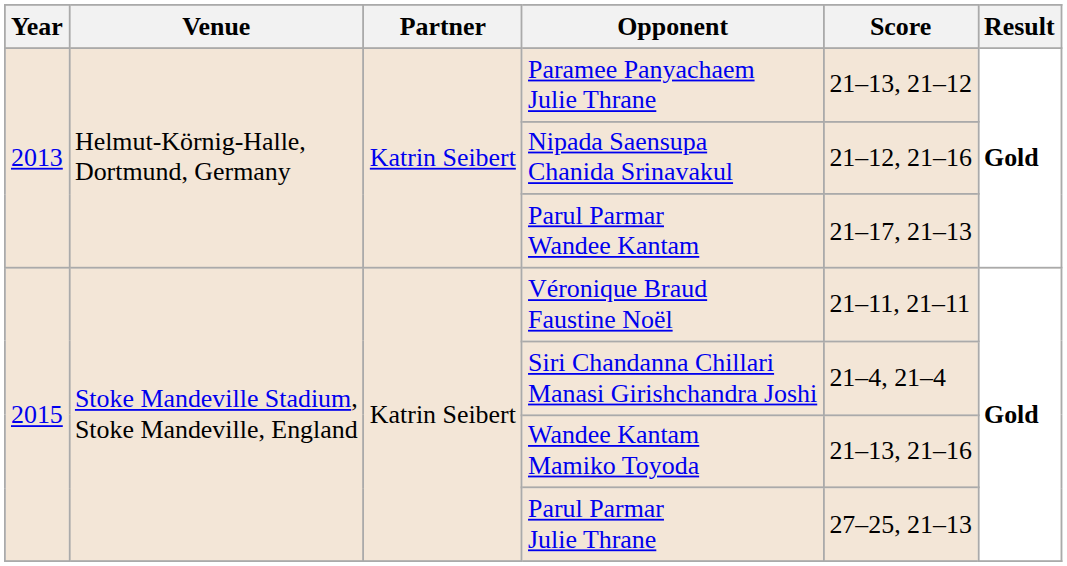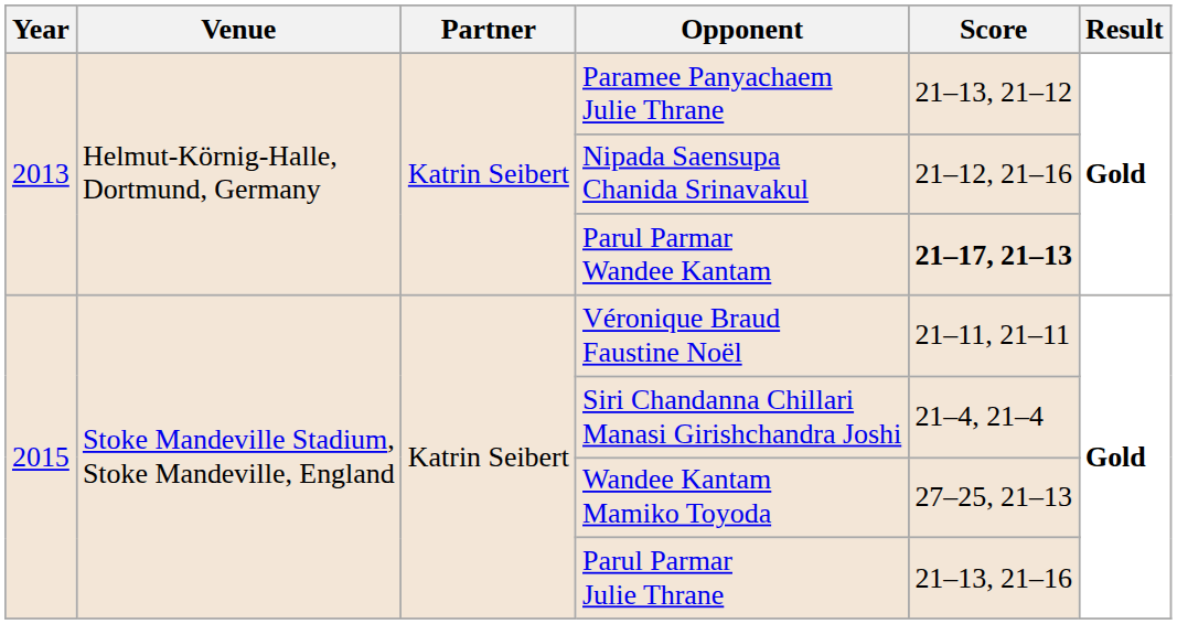 <table class="sortable wikitable" style="font-size: 90%;">
 <tr>
 <th>Year</th>
 <th>Venue</th>
 <th>Partner</th>
 <th>Opponent</th>
 <th>Score</th>
 <th>Result</th>
 </tr>
 <tr style="background:#F3E6D7">
 <td rowspan="3" align="center"><a href='#'>2013</a></td>
 <td rowspan="3" align="left">Helmut-Körnig-Halle,<br>Dortmund, Germany</td>
 <td rowspan="3" align="left"> <a href='#'>Katrin Seibert</a></td>
 <td align="left"> <a href='#'>Paramee Panyachaem</a><br> <a href='#'>Julie Thrane</a></td>
 <td align="left">21–13, 21–12</td>
 <td rowspan="3" style="text-align:left; background:white"> <strong>Gold</strong></td>
 </tr>
 <tr style="background:#F3E6D7">
 <td align="left"> <a href='#'>Nipada Saensupa</a><br> <a href='#'>Chanida Srinavakul</a></td>
 <td align="left">21–12, 21–16</td>
 </tr>
 <tr style="background:#F3E6D7">
 <td align="left"> <a href='#'>Parul Parmar</a><br> <a href='#'>Wandee Kantam</a></td>
-<td align="left">21–17, 21–13</td>
+<td align="left"><strong>21–17, 21–13</strong></td>
 </tr>
 <tr style="background:#F3E6D7">
 <td rowspan="4" align="center"><a href='#'>2015</a></td>
 <td rowspan="4" align="left"><a href='#'>Stoke Mandeville Stadium</a>,<br>Stoke Mandeville, England</td>
 <td rowspan="4" align="left"> Katrin Seibert</td>
 <td align="left"> <a href='#'>Véronique Braud</a><br> <a href='#'>Faustine Noël</a></td>
 <td align="left">21–11, 21–11</td>
 <td rowspan="4" style="text-align:left; background:white"> <strong>Gold</strong></td>
 </tr>
 <tr style="background:#F3E6D7">
 <td align="left"> <a href='#'>Siri Chandanna Chillari</a><br> <a href='#'>Manasi Girishchandra Joshi</a></td>
 <td align="left">21–4, 21–4</td>
 </tr>
 <tr style="background:#F3E6D7">
 <td align="left"> <a href='#'>Wandee Kantam</a><br> <a href='#'>Mamiko Toyoda</a></td>
-<td align="left">21–13, 21–16</td>
+<td align="left">27–25, 21–13</td>
 </tr>
 <tr style="background:#F3E6D7">
 <td align="left"> <a href='#'>Parul Parmar</a><br> <a href='#'>Julie Thrane</a></td>
-<td align="left">27–25, 21–13</td>
+<td align="left">21–13, 21–16</td>
 </tr>
 </table>
